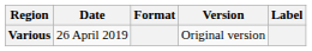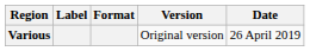 <table class="wikitable plainrowheaders">
 <tr>
 <th scope="col">Region</th>
-<th scope="col">Date</th>
+<th scope="col">Label</th>
 <th scope="col">Format</th>
 <th scope="col">Version</th>
-<th scope="col">Label</th>
+<th scope="col">Date</th>
 </tr>
 <tr>
 <th scope="row" rowspan="1">Various</th>
-<td>26 April 2019</td>
+<th scope="row" rowspan="1"></th>
 <th scope="row" rowspan="1"></th>
 <td>Original version</td>
-<th scope="row" rowspan="1"></th>
+<td>26 April 2019</td>
 </tr>
 </table>
